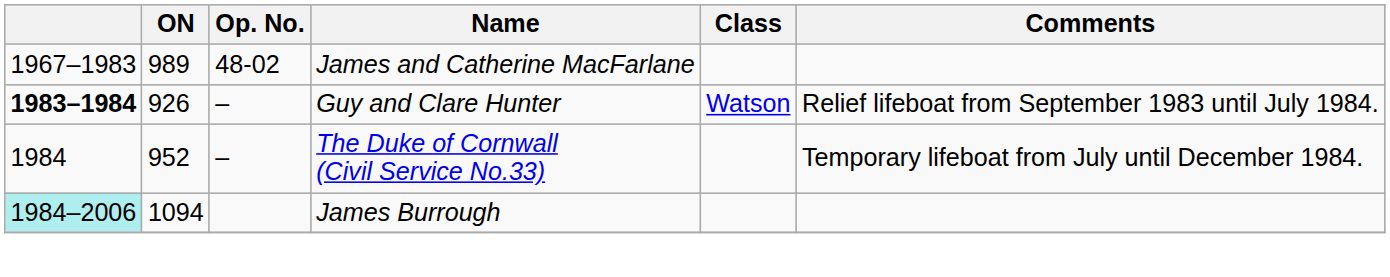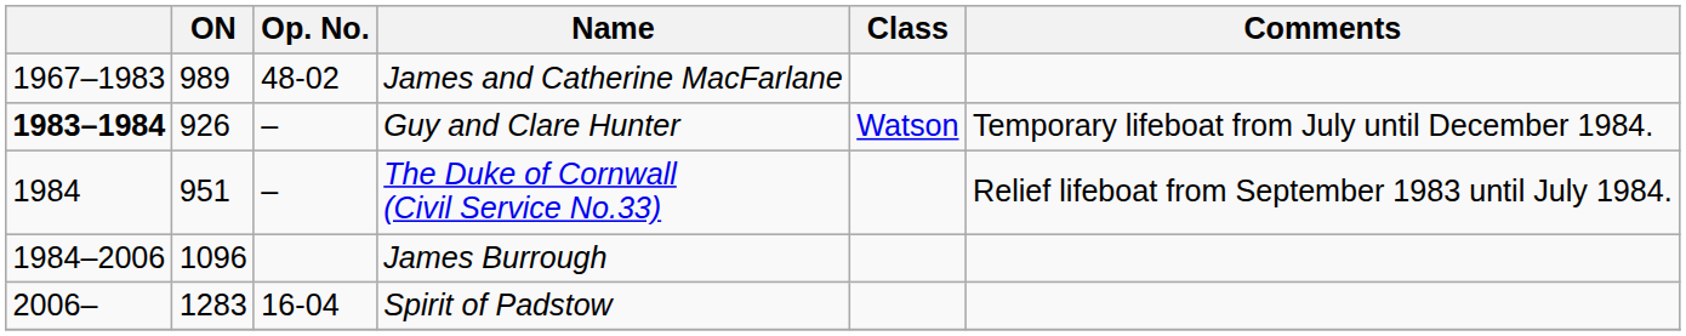 <table class="wikitable sortable">
 <tr>
 <th></th>
 <th>ON</th>
 <th>Op. No.</th>
 <th>Name</th>
 <th>Class</th>
 <th class=unsortable>Comments</th>
 </tr>
 <tr>
 <td>1967–1983</td>
 <td>989</td>
 <td>48-02</td>
 <td><em>James and Catherine MacFarlane</em></td>
 <td></td>
 <td></td>
 </tr>
 <tr>
 <td><strong>1983–1984</strong></td>
 <td>926</td>
 <td>–</td>
 <td><em>Guy and Clare Hunter</em></td>
 <td><a href='#'>Watson</a></td>
+<td>Temporary lifeboat from July until December 1984.</td>
+</tr>
+<tr>
+<td>1984</td>
+<td>951</td>
+<td>–</td>
+<td><a href='#'><em>The Duke of Cornwall<br>(Civil Service No.33)</em></a></td>
+<td></td>
 <td>Relief lifeboat from September 1983 until July 1984.</td>
 </tr>
 <tr>
-<td>1984</td>
-<td>952</td>
-<td>–</td>
-<td><a href='#'><em>The Duke of Cornwall<br>(Civil Service No.33)</em></a></td>
-<td></td>
-<td>Temporary lifeboat from July until December 1984.</td>
-</tr>
-<tr>
-<td style="background: paleturquoise;">1984–2006</td>
-<td>1094</td>
+<td>1984–2006</td>
+<td>1096</td>
 <td></td>
 <td><em>James Burrough</em></td>
 <td></td>
 <td></td>
 </tr>
 <tr>
+<td>2006–</td>
+<td>1283</td>
+<td>16-04</td>
+<td><em>Spirit of Padstow</em></td>
+<td></td>
+<td></td>
+</tr>
+<tr>
 </tr>
 </table>
